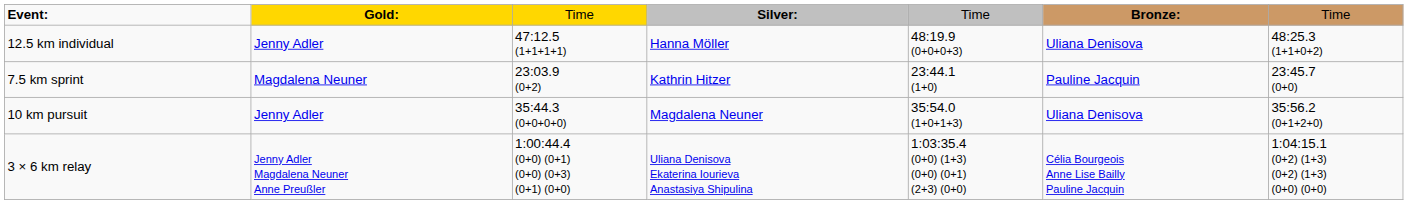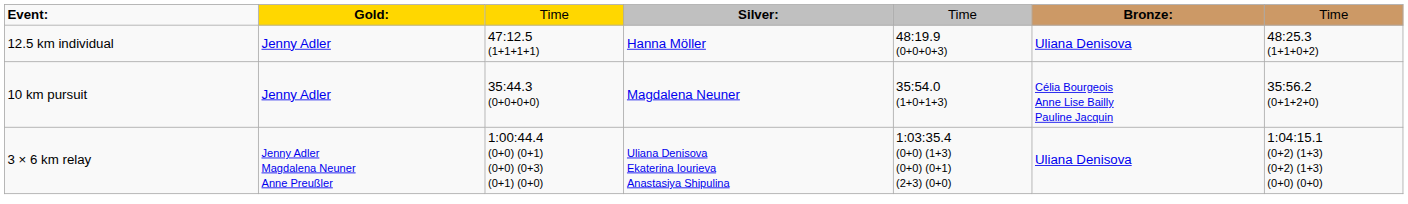 <table class="wikitable" width=85%>
 <tr>
 <td><strong>Event:</strong></td>
 <td style="text-align:center;background-color:gold;"><strong>Gold:</strong></td>
 <td style="text-align:center;background-color:gold;">Time</td>
 <td style="text-align:center;background-color:silver;"><strong>Silver:</strong></td>
 <td style="text-align:center;background-color:silver;">Time</td>
 <td style="text-align:center;background-color:#CC9966;"><strong>Bronze:</strong></td>
 <td style="text-align:center;background-color:#CC9966;">Time</td>
 </tr>
 <tr>
 <td>12.5 km individual<br><em></em></td>
 <td><a href='#'>Jenny Adler</a><br><small></small></td>
 <td>47:12.5<br><small>(1+1+1+1)</small></td>
 <td><a href='#'>Hanna Möller</a><br><small></small></td>
 <td>48:19.9<br><small>(0+0+0+3)</small></td>
 <td><a href='#'>Uliana Denisova</a><br><small></small></td>
 <td>48:25.3<br><small>(1+1+0+2)</small></td>
 </tr>
 <tr>
-<td>7.5 km sprint<br><em></em></td>
-<td><a href='#'>Magdalena Neuner</a><br><small></small></td>
-<td>23:03.9<br><small>(0+2)</small></td>
-<td><a href='#'>Kathrin Hitzer</a><br><small></small></td>
-<td>23:44.1<br><small>(1+0)</small></td>
-<td><a href='#'>Pauline Jacquin</a><br><small></small></td>
-<td>23:45.7<br><small>(0+0)</small></td>
-</tr>
-<tr>
 <td>10 km pursuit<br><em></em></td>
 <td><a href='#'>Jenny Adler</a><br><small></small></td>
 <td>35:44.3<br><small>(0+0+0+0)</small></td>
 <td><a href='#'>Magdalena Neuner</a><br><small></small></td>
 <td>35:54.0<br><small>(1+0+1+3)</small></td>
-<td><a href='#'>Uliana Denisova</a><br><small></small></td>
+<td>  <br><small><a href='#'>Célia Bourgeois</a><br><a href='#'>Anne Lise Bailly</a><br><a href='#'>Pauline Jacquin</a></small></td>
 <td>35:56.2<br><small>(0+1+2+0)</small></td>
 </tr>
 <tr>
 <td>3 × 6 km relay<br><em></em></td>
 <td>  <br><small><a href='#'>Jenny Adler</a><br><a href='#'>Magdalena Neuner</a><br><a href='#'>Anne Preußler</a></small></td>
 <td>1:00:44.4<br><small>(0+0) (0+1)<br>(0+0) (0+3)<br>(0+1) (0+0) </small></td>
 <td>  <br><small><a href='#'>Uliana Denisova</a><br><a href='#'>Ekaterina Iourieva</a><br><a href='#'>Anastasiya Shipulina</a></small></td>
 <td>1:03:35.4<br><small>(0+0) (1+3)<br>(0+0) (0+1)<br>(2+3) (0+0)</small></td>
-<td>  <br><small><a href='#'>Célia Bourgeois</a><br><a href='#'>Anne Lise Bailly</a><br><a href='#'>Pauline Jacquin</a></small></td>
+<td><a href='#'>Uliana Denisova</a><br><small></small></td>
 <td>1:04:15.1<br><small>(0+2) (1+3)<br>(0+2) (1+3)<br>(0+0) (0+0) </small></td>
 </tr>
 </table>
